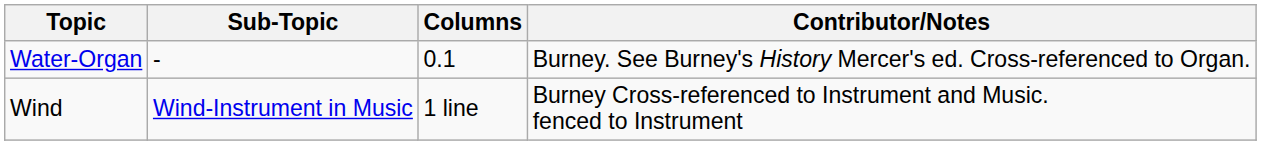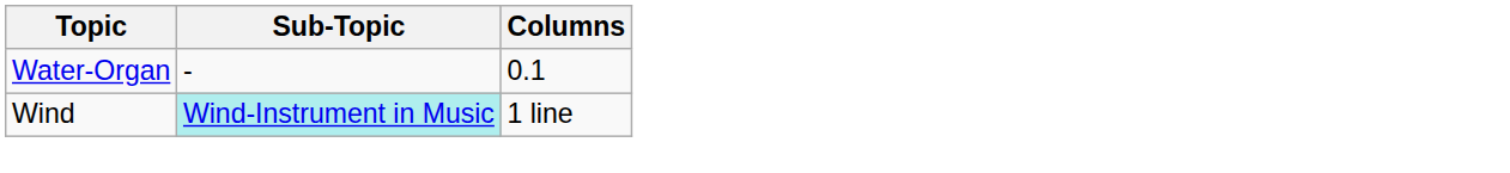 <table class="wikitable">
 <tr>
 <th>Topic</th>
 <th>Sub-Topic</th>
 <th>Columns</th>
-<th>Contributor/Notes</th>
 </tr>
 <tr>
 <td><a href='#'>Water-Organ</a></td>
 <td>-</td>
 <td>0.1</td>
-<td>Burney. See Burney's <em>History</em> Mercer's ed. Cross-referenced to Organ.</td>
 </tr>
 <tr>
 <td>Wind</td>
-<td><a href='#'>Wind-Instrument in Music</a></td>
+<td style="background: paleturquoise;"><a href='#'>Wind-Instrument in Music</a></td>
 <td>1 line</td>
-<td>Burney Cross-referenced to Instrument and Music.<br>fenced to Instrument</td>
 </tr>
 </table>
